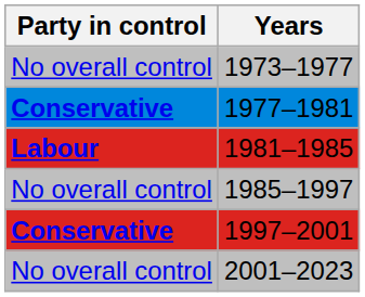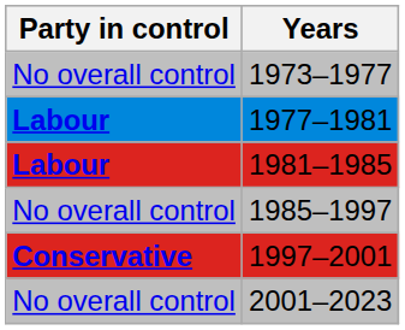 <table class="wikitable" style="font-size: 95%;">
 <tr>
 <th>Party in control</th>
 <th>Years</th>
 </tr>
 <tr ! style="background-color: #BFBFBF">
 <td><a href='#'>No overall control</a></td>
 <td>1973–1977</td>
 </tr>
 <tr ! style="background-color: #0087DC">
-<td><strong><a href='#'>Conservative</a></strong></td>
+<td><strong><a href='#'>Labour</a></strong></td>
 <td>1977–1981</td>
 </tr>
 <tr ! style="background-color: #DC241F">
 <td><strong><a href='#'>Labour</a></strong></td>
 <td>1981–1985</td>
 </tr>
 <tr ! style="background-color: #BFBFBF">
 <td><a href='#'>No overall control</a></td>
 <td>1985–1997</td>
 </tr>
 <tr ! style="background-color: #DC241F">
 <td><strong><a href='#'>Conservative</a></strong></td>
 <td>1997–2001</td>
 </tr>
 <tr ! style="background-color: #BFBFBF">
 <td><a href='#'>No overall control</a></td>
 <td>2001–2023</td>
 </tr>
 </table>
